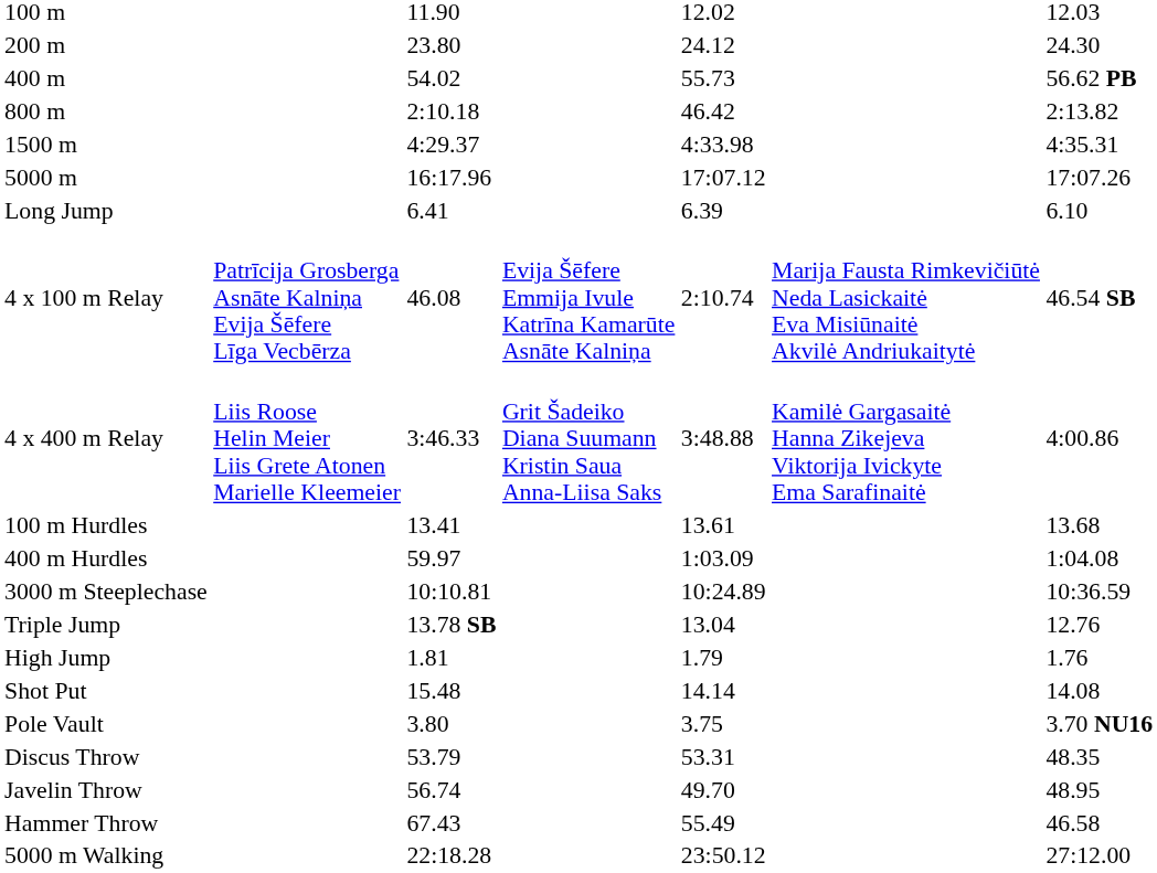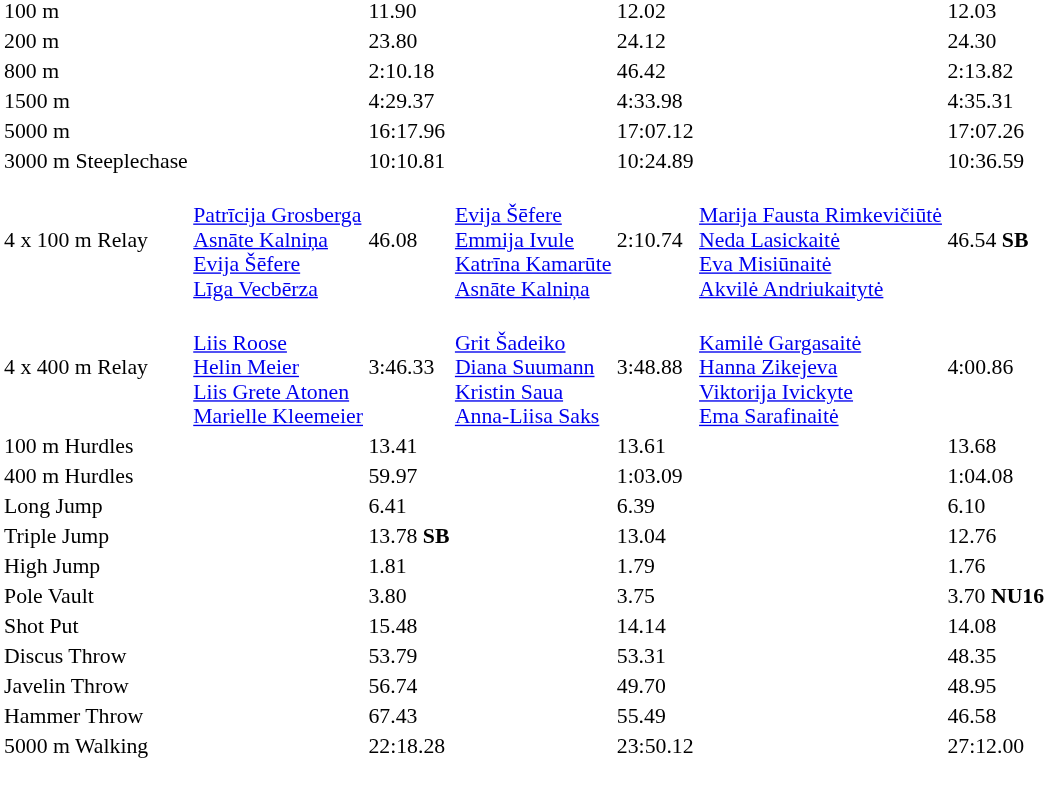 <table>
 <tr>
 <td>100 m</td>
 <td></td>
 <td>11.90</td>
 <td></td>
 <td>12.02</td>
 <td></td>
 <td>12.03</td>
 </tr>
 <tr>
 <td>200 m</td>
 <td></td>
 <td>23.80</td>
 <td></td>
 <td>24.12</td>
 <td></td>
 <td>24.30</td>
-</tr>
-<tr>
-<td>400 m</td>
-<td></td>
-<td>54.02</td>
-<td></td>
-<td>55.73</td>
-<td></td>
-<td>56.62 <strong>PB</strong></td>
 </tr>
 <tr>
 <td>800 m</td>
 <td></td>
 <td>2:10.18</td>
 <td></td>
 <td>46.42</td>
 <td></td>
 <td>2:13.82</td>
 </tr>
 <tr>
 <td>1500 m</td>
 <td></td>
 <td>4:29.37</td>
 <td></td>
 <td>4:33.98</td>
 <td></td>
 <td>4:35.31</td>
 </tr>
 <tr>
 <td>5000 m</td>
 <td></td>
 <td>16:17.96</td>
 <td></td>
 <td>17:07.12</td>
 <td></td>
 <td>17:07.26</td>
 </tr>
 <tr>
-<td>Long Jump</td>
+<td>3000 m Steeplechase</td>
 <td></td>
-<td>6.41</td>
+<td>10:10.81</td>
 <td></td>
-<td>6.39</td>
+<td>10:24.89</td>
 <td></td>
-<td>6.10</td>
+<td>10:36.59</td>
 </tr>
 <tr>
 <td>4 x 100 m Relay</td>
 <td><br><a href='#'>Patrīcija Grosberga</a><br><a href='#'>Asnāte Kalniņa</a><br><a href='#'>Evija Šēfere</a><br><a href='#'>Līga Vecbērza</a></td>
 <td>46.08</td>
 <td><br><a href='#'>Evija Šēfere</a><br><a href='#'>Emmija Ivule</a><br><a href='#'>Katrīna Kamarūte</a><br><a href='#'>Asnāte Kalniņa</a></td>
 <td>2:10.74</td>
 <td><br><a href='#'>Marija Fausta Rimkevičiūtė</a><br><a href='#'>Neda Lasickaitė</a><br><a href='#'>Eva Misiūnaitė</a><br><a href='#'>Akvilė Andriukaitytė</a></td>
 <td>46.54 <strong>SB</strong></td>
 </tr>
 <tr>
 <td>4 x 400 m Relay</td>
 <td><br><a href='#'>Liis Roose</a><br><a href='#'>Helin Meier</a><br><a href='#'>Liis Grete Atonen</a><br><a href='#'>Marielle Kleemeier</a></td>
 <td>3:46.33</td>
 <td><br><a href='#'>Grit Šadeiko</a><br><a href='#'>Diana Suumann</a><br><a href='#'>Kristin Saua</a><br><a href='#'>Anna-Liisa Saks</a></td>
 <td>3:48.88</td>
 <td><br><a href='#'>Kamilė Gargasaitė</a><br><a href='#'>Hanna Zikejeva</a><br><a href='#'>Viktorija Ivickyte</a><br><a href='#'>Ema Sarafinaitė</a></td>
 <td>4:00.86</td>
 </tr>
 <tr>
 <td>100 m Hurdles</td>
 <td></td>
 <td>13.41</td>
 <td></td>
 <td>13.61</td>
 <td></td>
 <td>13.68</td>
 </tr>
 <tr>
 <td>400 m Hurdles</td>
 <td></td>
 <td>59.97</td>
 <td></td>
 <td>1:03.09</td>
 <td></td>
 <td>1:04.08</td>
 </tr>
 <tr>
-<td>3000 m Steeplechase</td>
+<td>Long Jump</td>
 <td></td>
-<td>10:10.81</td>
+<td>6.41</td>
 <td></td>
-<td>10:24.89</td>
+<td>6.39</td>
 <td></td>
-<td>10:36.59</td>
+<td>6.10</td>
 </tr>
 <tr>
 <td>Triple Jump</td>
 <td></td>
 <td>13.78 <strong>SB</strong></td>
 <td></td>
 <td>13.04</td>
 <td></td>
 <td>12.76</td>
 </tr>
 <tr>
 <td>High Jump</td>
 <td></td>
 <td>1.81</td>
 <td></td>
 <td>1.79</td>
 <td><br></td>
 <td>1.76</td>
 </tr>
 <tr>
+<td>Pole Vault</td>
+<td></td>
+<td>3.80</td>
+<td></td>
+<td>3.75</td>
+<td></td>
+<td>3.70 <strong>NU16</strong></td>
+</tr>
+<tr>
 <td>Shot Put</td>
 <td></td>
 <td>15.48</td>
 <td></td>
 <td>14.14</td>
 <td></td>
 <td>14.08</td>
-</tr>
-<tr>
-<td>Pole Vault</td>
-<td></td>
-<td>3.80</td>
-<td></td>
-<td>3.75</td>
-<td></td>
-<td>3.70 <strong>NU16</strong></td>
 </tr>
 <tr>
 <td>Discus Throw</td>
 <td></td>
 <td>53.79</td>
 <td></td>
 <td>53.31</td>
 <td></td>
 <td>48.35</td>
 </tr>
 <tr>
 <td>Javelin Throw</td>
 <td></td>
 <td>56.74</td>
 <td></td>
 <td>49.70</td>
 <td></td>
 <td>48.95</td>
 </tr>
 <tr>
 <td>Hammer Throw</td>
 <td></td>
 <td>67.43</td>
 <td></td>
 <td>55.49</td>
 <td></td>
 <td>46.58</td>
 </tr>
 <tr>
 <td>5000 m Walking</td>
 <td></td>
 <td>22:18.28</td>
 <td></td>
 <td>23:50.12</td>
 <td></td>
 <td>27:12.00</td>
 </tr>
 </table>
